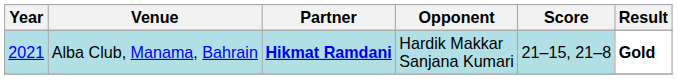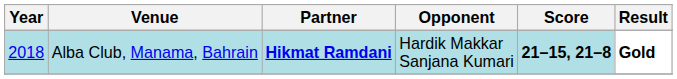 <table class="sortable wikitable" style="font-size: 90%;">
 <tr>
 <th>Year</th>
 <th>Venue</th>
 <th>Partner</th>
 <th>Opponent</th>
 <th>Score</th>
 <th>Result</th>
 </tr>
 <tr>
 </tr>
 <tr style="background:#B0E0E6">
-<td align="center"><a href='#'>2021</a></td>
+<td align="center"><a href='#'>2018</a></td>
 <td align="left">Alba Club, <a href='#'>Manama</a>, <a href='#'>Bahrain</a></td>
 <td align="left"><strong> <a href='#'>Hikmat Ramdani</a></strong></td>
 <td align="left"> Hardik Makkar <br>  Sanjana Kumari</td>
-<td align="left">21–15, 21–8</td>
+<td align="left"><strong>21–15, 21–8</strong></td>
 <td style="text-align:left; background:white"> <strong>Gold</strong></td>
 </tr>
 <tr>
 </tr>
 </table>
